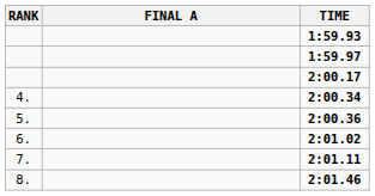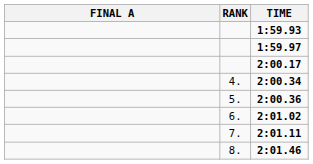 <table class="wikitable">
 <tr>
+<th style="width: 20em">FINAL A</th>
 <th>RANK</th>
-<th style="width: 20em">FINAL A</th>
 <th style="width: 5em">TIME</th>
 </tr>
 <tr>
+<td></td>
 <td align="center"></td>
-<td></td>
 <td align="center"><strong>1:59.93</strong></td>
 </tr>
 <tr>
+<td></td>
 <td align="center"></td>
-<td></td>
 <td align="center"><strong>1:59.97</strong></td>
 </tr>
 <tr>
+<td></td>
 <td align="center"></td>
-<td></td>
 <td align="center"><strong>2:00.17</strong></td>
 </tr>
 <tr>
+<td></td>
 <td align="center">4.</td>
-<td></td>
 <td align="center"><strong>2:00.34</strong></td>
 </tr>
 <tr>
+<td></td>
 <td align="center">5.</td>
-<td></td>
 <td align="center"><strong>2:00.36</strong></td>
 </tr>
 <tr>
+<td></td>
 <td align="center">6.</td>
-<td></td>
 <td align="center"><strong>2:01.02</strong></td>
 </tr>
 <tr>
+<td></td>
 <td align="center">7.</td>
-<td></td>
 <td align="center"><strong>2:01.11</strong></td>
 </tr>
 <tr>
+<td></td>
 <td align="center">8.</td>
-<td></td>
 <td align="center"><strong>2:01.46</strong></td>
 </tr>
 </table>
